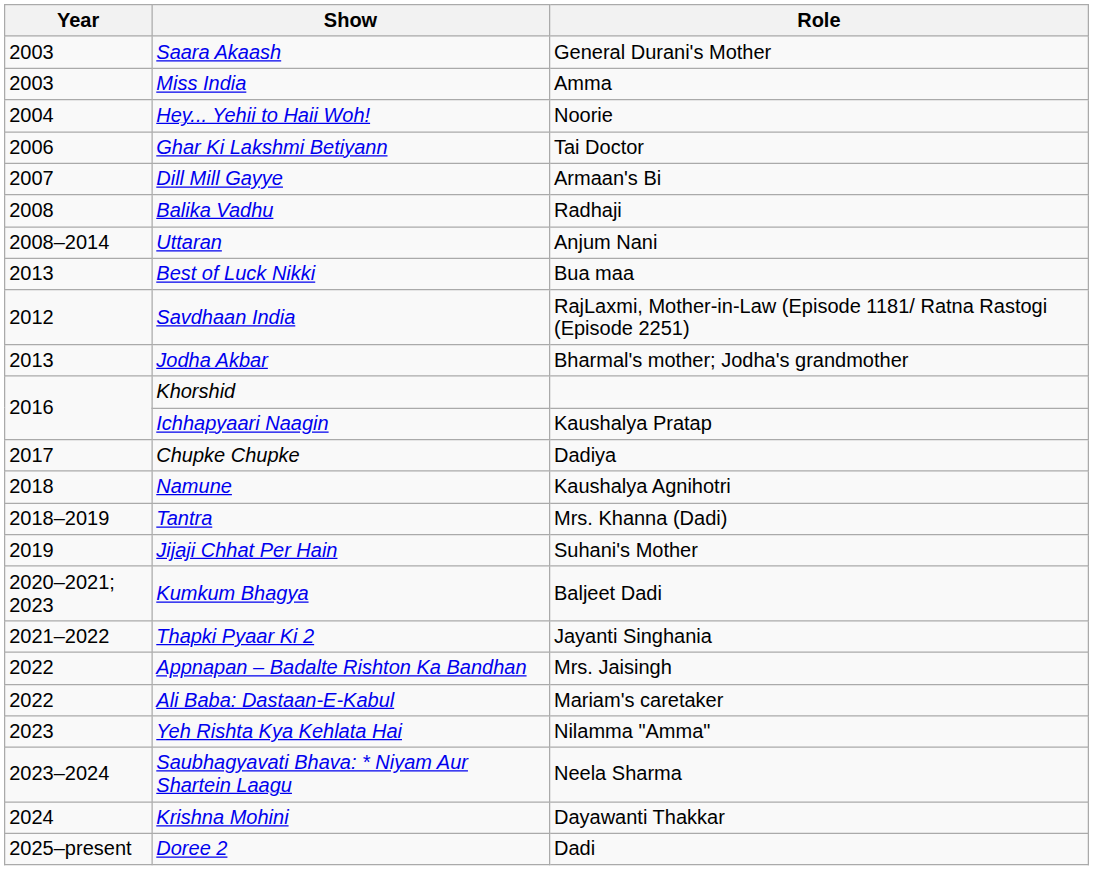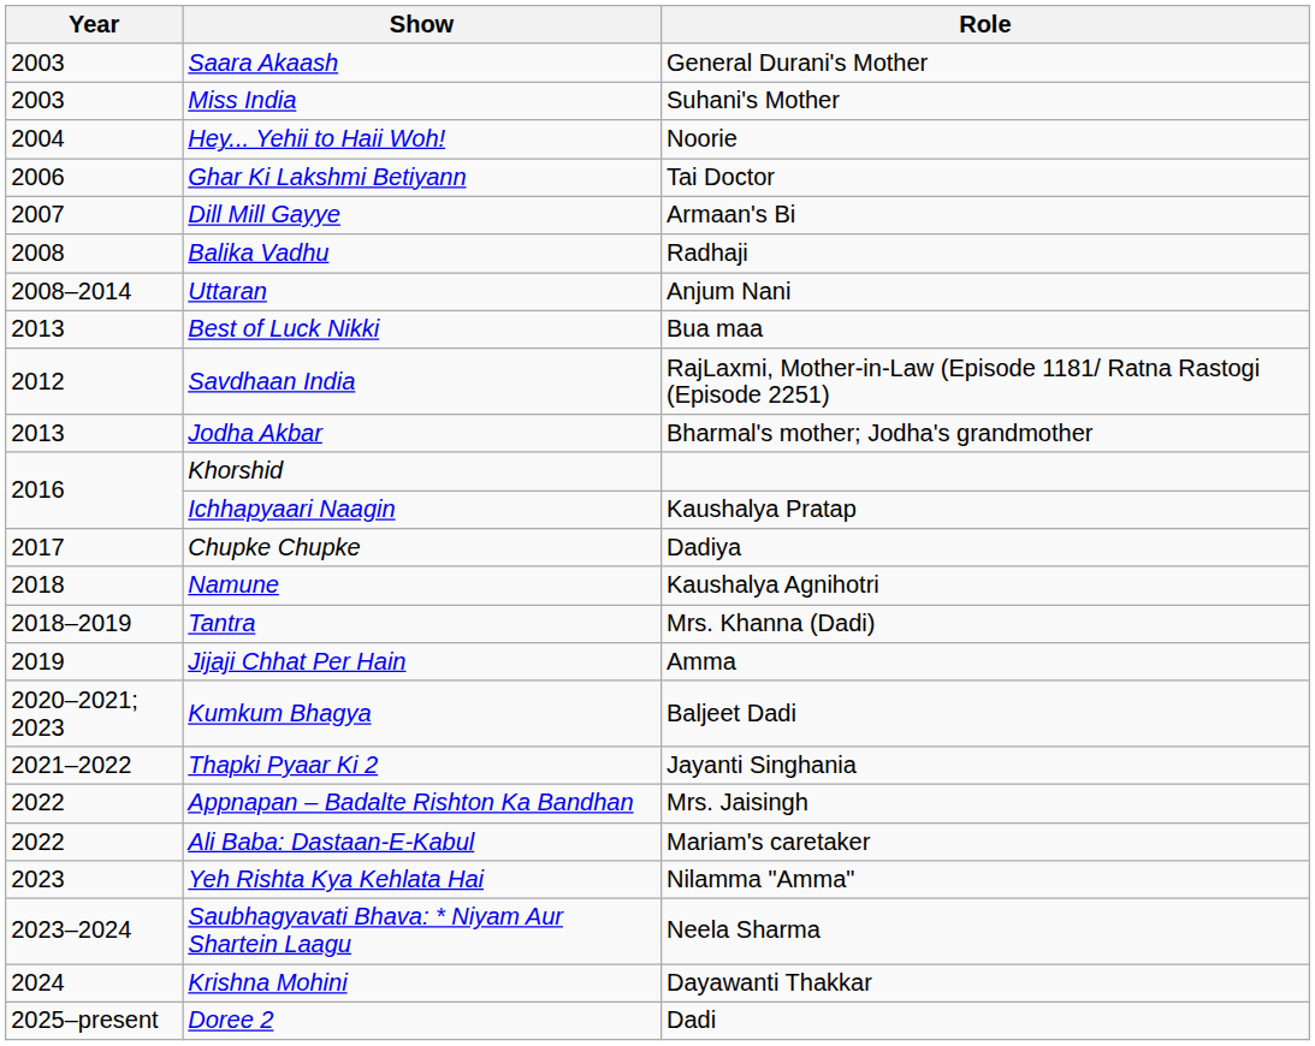 <table class="wikitable sortable">
 <tr>
 <th>Year</th>
 <th>Show</th>
 <th>Role</th>
 </tr>
 <tr>
 <td>2003</td>
 <td><em><a href='#'>Saara Akaash</a></em></td>
 <td>General Durani's Mother</td>
 </tr>
 <tr>
 <td>2003</td>
 <td><em><a href='#'>Miss India</a></em></td>
-<td>Amma</td>
+<td>Suhani's Mother</td>
 </tr>
 <tr>
 <td>2004</td>
 <td><em><a href='#'>Hey... Yehii to Haii Woh!</a></em></td>
 <td>Noorie</td>
 </tr>
 <tr>
 <td>2006</td>
 <td><em><a href='#'>Ghar Ki Lakshmi Betiyann</a></em></td>
 <td>Tai Doctor</td>
 </tr>
 <tr>
 <td>2007</td>
 <td><em><a href='#'>Dill Mill Gayye</a></em></td>
 <td>Armaan's Bi</td>
 </tr>
 <tr>
 <td>2008</td>
 <td><em><a href='#'>Balika Vadhu</a></em></td>
 <td>Radhaji</td>
 </tr>
 <tr>
 <td>2008–2014</td>
 <td><em><a href='#'>Uttaran</a></em></td>
 <td>Anjum Nani</td>
 </tr>
 <tr>
 <td>2013</td>
 <td><em><a href='#'>Best of Luck Nikki</a></em></td>
 <td>Bua maa</td>
 </tr>
 <tr>
 <td>2012</td>
 <td><em><a href='#'>Savdhaan India</a></em></td>
 <td>RajLaxmi, Mother-in-Law (Episode 1181/ Ratna Rastogi (Episode 2251)</td>
 </tr>
 <tr>
 <td>2013</td>
 <td><em><a href='#'>Jodha Akbar</a></em></td>
 <td>Bharmal's mother; Jodha's grandmother</td>
 </tr>
 <tr>
 <td rowspan="2">2016</td>
 <td><em>Khorshid</em></td>
 <td></td>
 </tr>
 <tr>
 <td><em><a href='#'>Ichhapyaari Naagin</a></em></td>
 <td>Kaushalya Pratap</td>
 </tr>
 <tr>
 <td>2017</td>
 <td><em>Chupke Chupke</em></td>
 <td>Dadiya</td>
 </tr>
 <tr>
 <td>2018</td>
 <td><em><a href='#'>Namune</a></em></td>
 <td>Kaushalya Agnihotri</td>
 </tr>
 <tr>
 <td>2018–2019</td>
 <td><em><a href='#'>Tantra</a></em></td>
 <td>Mrs. Khanna (Dadi)</td>
 </tr>
 <tr>
 <td>2019</td>
 <td><em><a href='#'>Jijaji Chhat Per Hain</a></em></td>
-<td>Suhani's Mother</td>
+<td>Amma</td>
 </tr>
 <tr>
 <td>2020–2021; 2023</td>
 <td><em><a href='#'>Kumkum Bhagya</a></em></td>
 <td>Baljeet Dadi</td>
 </tr>
 <tr>
 <td>2021–2022</td>
 <td><em><a href='#'>Thapki Pyaar Ki 2</a></em></td>
 <td>Jayanti Singhania</td>
 </tr>
 <tr>
 <td>2022</td>
 <td><em><a href='#'>Appnapan – Badalte Rishton Ka Bandhan</a></em></td>
 <td>Mrs. Jaisingh</td>
 </tr>
 <tr>
 <td>2022</td>
 <td><em><a href='#'>Ali Baba: Dastaan-E-Kabul</a></em></td>
 <td>Mariam's caretaker</td>
 </tr>
 <tr>
 <td>2023</td>
 <td><em><a href='#'>Yeh Rishta Kya Kehlata Hai</a></em></td>
 <td>Nilamma "Amma"</td>
 </tr>
 <tr>
 <td>2023–2024</td>
 <td><em><a href='#'>Saubhagyavati Bhava: * Niyam Aur Shartein Laagu</a></em></td>
 <td>Neela Sharma</td>
 </tr>
 <tr>
 <td>2024</td>
 <td><em><a href='#'>Krishna Mohini</a></em></td>
 <td>Dayawanti Thakkar</td>
 </tr>
 <tr>
 <td>2025–present</td>
 <td><em><a href='#'>Doree 2</a></em></td>
 <td>Dadi</td>
 </tr>
 </table>
